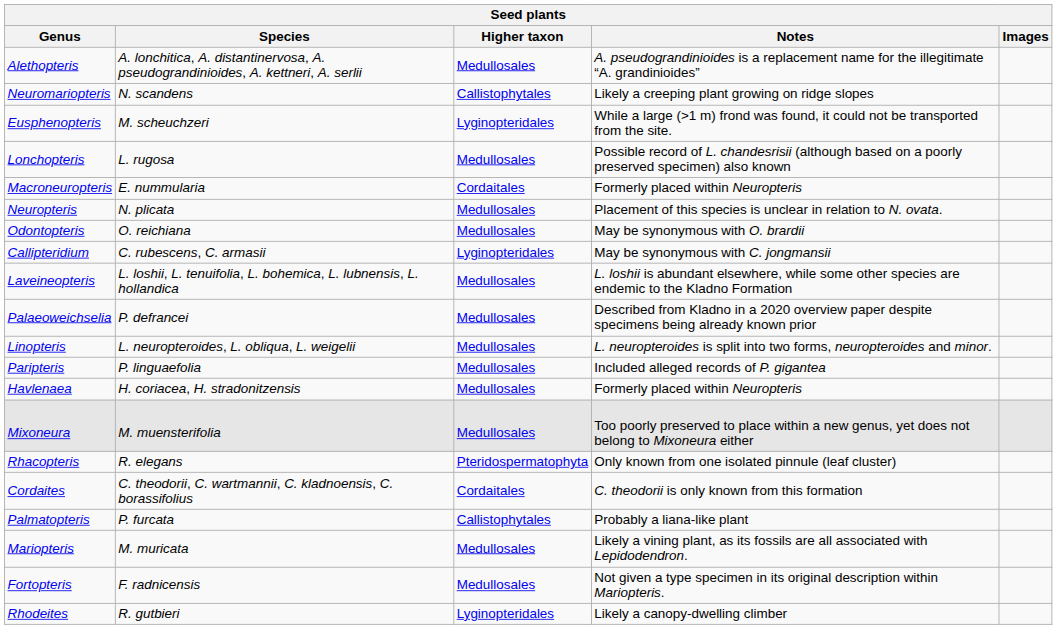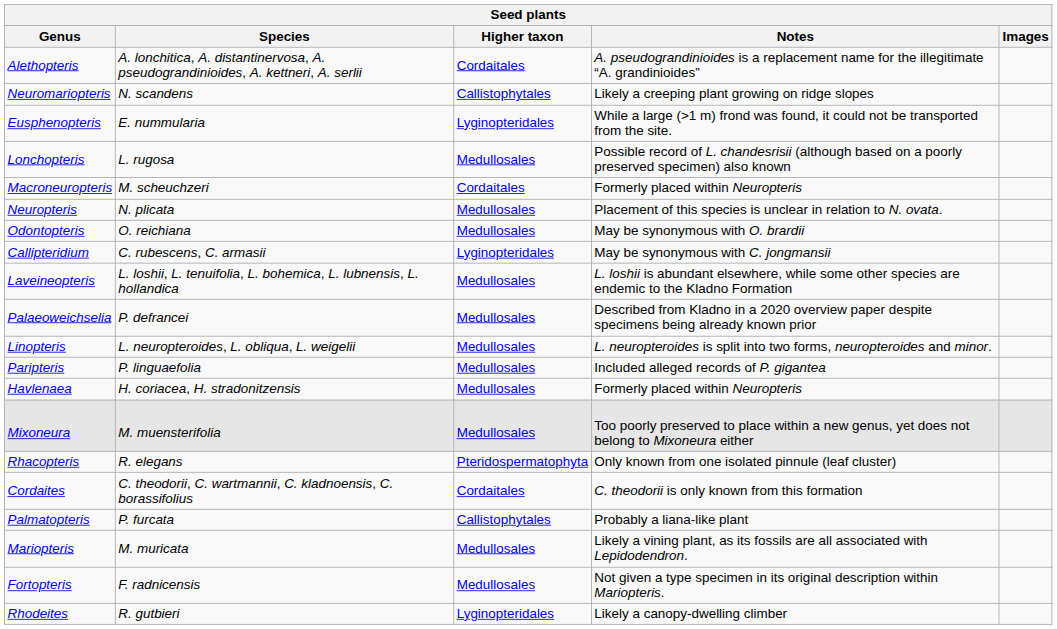 <table class="wikitable sortable mw-collapsible">
 <tr>
 <th colspan="6" align="center">Seed plants</th>
 </tr>
 <tr>
 <th>Genus</th>
 <th>Species</th>
 <th>Higher taxon</th>
 <th>Notes</th>
 <th>Images</th>
 </tr>
 <tr>
 <td><em><a href='#'>Alethopteris</a></em></td>
 <td><em>A. lonchitica</em>, <em>A. distantinervosa</em>, <em>A. pseudograndinioides</em>, <em>A. kettneri</em>, <em>A. serlii</em></td>
-<td><a href='#'>Medullosales</a></td>
+<td><a href='#'>Cordaitales</a></td>
 <td><em>A. pseudograndinioides</em> is a replacement name for the illegitimate “A. grandinioides”</td>
 <td></td>
 </tr>
 <tr>
 <td><em><a href='#'>Neuromariopteris</a></em></td>
 <td><em>N. scandens</em></td>
 <td><a href='#'>Callistophytales</a></td>
 <td>Likely a creeping plant growing on ridge slopes</td>
 <td></td>
 </tr>
 <tr>
 <td><em><a href='#'>Eusphenopteris</a></em></td>
-<td><em>M. scheuchzeri</em></td>
+<td><em>E. nummularia</em></td>
 <td><a href='#'>Lyginopteridales</a></td>
 <td>While a large (>1 m) frond was found, it could not be transported from the site.</td>
 <td></td>
 </tr>
 <tr>
 <td><em><a href='#'>Lonchopteris</a></em></td>
 <td><em>L. rugosa</em></td>
 <td><a href='#'>Medullosales</a></td>
 <td>Possible record of <em>L. chandesrisii</em> (although based on a poorly preserved specimen) also known</td>
 <td></td>
 </tr>
 <tr>
 <td><em><a href='#'>Macroneuropteris</a></em></td>
-<td><em>E. nummularia</em></td>
+<td><em>M. scheuchzeri</em></td>
 <td><a href='#'>Cordaitales</a></td>
 <td>Formerly placed within <em>Neuropteris</em></td>
 <td></td>
 </tr>
 <tr>
 <td><em><a href='#'>Neuropteris</a></em></td>
 <td><em>N. plicata</em></td>
 <td><a href='#'>Medullosales</a></td>
 <td>Placement of this species is unclear in relation to <em>N. ovata</em>.</td>
 <td></td>
 </tr>
 <tr>
 <td><em><a href='#'>Odontopteris</a></em></td>
 <td><em>O. reichiana</em></td>
 <td><a href='#'>Medullosales</a></td>
 <td>May be synonymous with <em>O. brardii</em></td>
 <td></td>
 </tr>
 <tr>
 <td><em><a href='#'>Callipteridium</a></em></td>
 <td><em>C. rubescens</em>, <em>C. armasii</em></td>
 <td><a href='#'>Lyginopteridales</a></td>
 <td>May be synonymous with <em>C. jongmansii</em></td>
 <td></td>
 </tr>
 <tr>
 <td><em><a href='#'>Laveineopteris</a></em></td>
 <td><em>L. loshii</em>, <em>L. tenuifolia</em>, <em>L. bohemica</em>, <em>L. lubnensis</em>, <em>L. hollandica</em></td>
 <td><a href='#'>Medullosales</a></td>
 <td><em>L. loshii</em> is abundant elsewhere, while some other species are endemic to the Kladno Formation</td>
 <td></td>
 </tr>
 <tr>
 <td><em><a href='#'>Palaeoweichselia</a></em></td>
 <td><em>P. defrancei</em></td>
 <td><a href='#'>Medullosales</a></td>
 <td>Described from Kladno in a 2020 overview paper despite specimens being already known prior</td>
 <td></td>
 </tr>
 <tr>
 <td><em><a href='#'>Linopteris</a></em></td>
 <td><em>L. neuropteroides</em>, <em>L. obliqua</em>, <em>L. weigelii</em></td>
 <td><a href='#'>Medullosales</a></td>
 <td><em>L. neuropteroides</em> is split into two forms, <em>neuropteroides</em> and <em>minor</em>.</td>
 <td></td>
 </tr>
 <tr>
 <td><em><a href='#'>Paripteris</a></em></td>
 <td><em>P. linguaefolia</em></td>
 <td><a href='#'>Medullosales</a></td>
 <td>Included alleged records of <em>P. gigantea</em></td>
 <td></td>
 </tr>
 <tr>
 <td><em><a href='#'>Havlenaea</a></em></td>
 <td><em>H. coriacea</em>, <em>H. stradonitzensis</em></td>
 <td><a href='#'>Medullosales</a></td>
 <td>Formerly placed within <em>Neuropteris</em></td>
 <td></td>
 </tr>
 <tr>
 <td style="background:#E6E6E6;"><br><em><a href='#'>Mixoneura</a></em></td>
 <td style="background:#E6E6E6;"><br><em>M. muensterifolia</em></td>
 <td style="background:#E6E6E6;"><br><a href='#'>Medullosales</a></td>
 <td style="background:#E6E6E6;"><br>Too poorly preserved to place within a new genus, yet does not belong to <em>Mixoneura</em> either</td>
 <td style="background:#E6E6E6;"></td>
 </tr>
 <tr>
 <td><em><a href='#'>Rhacopteris</a></em></td>
 <td><em>R. elegans</em></td>
 <td><a href='#'>Pteridospermatophyta</a></td>
 <td>Only known from one isolated pinnule (leaf cluster)</td>
 <td></td>
 </tr>
 <tr>
 <td><em><a href='#'>Cordaites</a></em></td>
 <td><em>C. theodorii</em>, <em>C. wartmannii</em>, <em>C. kladnoensis</em>, <em>C. borassifolius</em></td>
 <td><a href='#'>Cordaitales</a></td>
 <td><em>C. theodorii</em> is only known from this formation</td>
 <td></td>
 </tr>
 <tr>
 <td><em><a href='#'>Palmatopteris</a></em></td>
 <td><em>P. furcata</em></td>
 <td><a href='#'>Callistophytales</a></td>
 <td>Probably a liana-like plant</td>
 <td></td>
 </tr>
 <tr>
 <td><em><a href='#'>Mariopteris</a></em></td>
 <td><em>M. muricata</em></td>
 <td><a href='#'>Medullosales</a></td>
 <td>Likely a vining plant, as its fossils are all associated with <em>Lepidodendron</em>.</td>
 <td></td>
 </tr>
 <tr>
 <td><em><a href='#'>Fortopteris</a></em></td>
 <td><em>F. radnicensis</em></td>
 <td><a href='#'>Medullosales</a></td>
 <td>Not given a type specimen in its original description within <em>Mariopteris</em>.</td>
 <td></td>
 </tr>
 <tr>
 <td><em><a href='#'>Rhodeites</a></em></td>
 <td><em>R. gutbieri</em></td>
 <td><a href='#'>Lyginopteridales</a></td>
 <td>Likely a canopy-dwelling climber</td>
 <td></td>
 </tr>
 </table>
